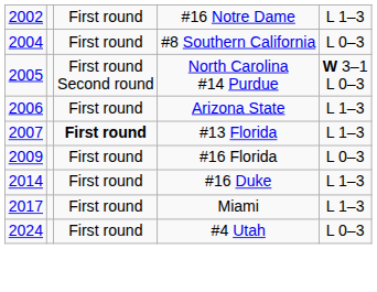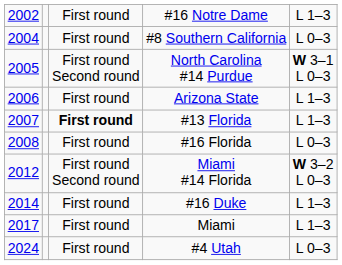 <table class="wikitable">
 <tr align="center">
 <td><a href='#'>2002</a></td>
 <td></td>
 <td>First round</td>
 <td>#16 <a href='#'>Notre Dame</a></td>
 <td>L 1–3</td>
 </tr>
 <tr style="text-align:center;">
 <td><a href='#'>2004</a></td>
 <td></td>
 <td>First round</td>
 <td>#8 <a href='#'>Southern California</a></td>
 <td>L 0–3</td>
 </tr>
 <tr style="text-align:center;">
 <td><a href='#'>2005</a></td>
 <td></td>
 <td>First round<br>Second round</td>
 <td><a href='#'>North Carolina</a><br>#14 <a href='#'>Purdue</a></td>
 <td><strong>W</strong> 3–1<br>L 0–3</td>
 </tr>
 <tr style="text-align:center;">
 <td><a href='#'>2006</a></td>
 <td></td>
 <td>First round</td>
 <td><a href='#'>Arizona State</a></td>
 <td>L 1–3</td>
 </tr>
 <tr style="text-align:center;">
 <td><a href='#'>2007</a></td>
 <td></td>
 <td><strong>First round</strong></td>
 <td>#13 <a href='#'>Florida</a></td>
 <td>L 1–3</td>
 </tr>
 <tr style="text-align:center;">
-<td><a href='#'>2009</a></td>
+<td><a href='#'>2008</a></td>
 <td></td>
 <td>First round</td>
 <td>#16 Florida</td>
 <td>L 0–3</td>
+</tr>
+<tr style="text-align:center;">
+<td><a href='#'>2012</a></td>
+<td></td>
+<td>First round<br>Second round</td>
+<td><a href='#'>Miami</a><br>#14 Florida</td>
+<td><strong>W</strong> 3–2<br>L 0–3</td>
 </tr>
 <tr style="text-align:center;">
 <td><a href='#'>2014</a></td>
 <td></td>
 <td>First round</td>
 <td>#16 <a href='#'>Duke</a></td>
 <td>L 1–3</td>
 </tr>
 <tr style="text-align:center;">
 <td><a href='#'>2017</a></td>
 <td></td>
 <td>First round</td>
 <td>Miami</td>
 <td>L 1–3</td>
 </tr>
 <tr style="text-align:center;">
 <td><a href='#'>2024</a></td>
 <td></td>
 <td>First round</td>
 <td>#4 <a href='#'>Utah</a></td>
 <td>L 0–3</td>
 </tr>
 </table>
